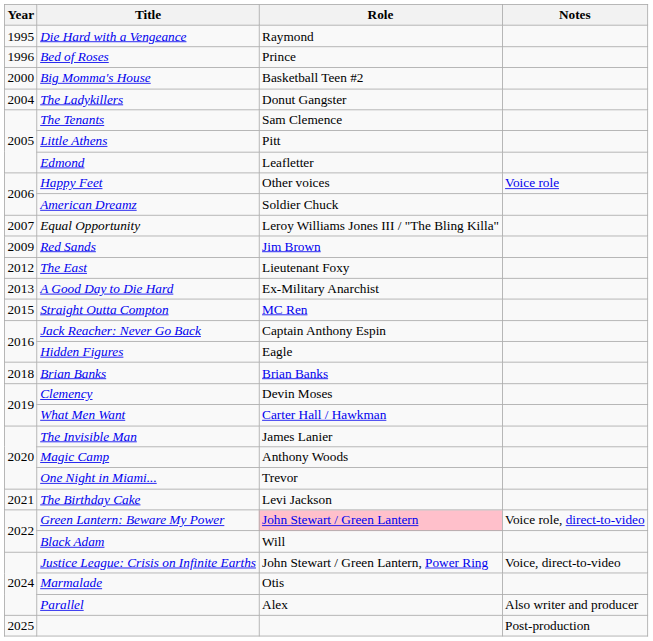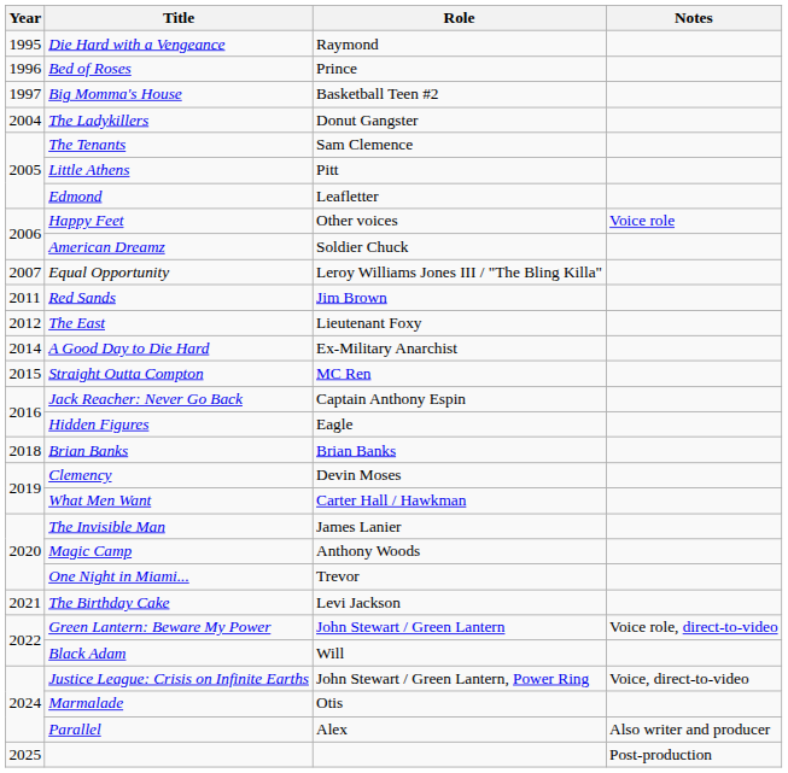 <table class="wikitable sortable">
 <tr>
 <th>Year</th>
 <th>Title</th>
 <th>Role</th>
 <th class="unsortable">Notes</th>
 </tr>
 <tr>
 <td>1995</td>
 <td><em><a href='#'>Die Hard with a Vengeance</a></em></td>
 <td>Raymond</td>
 <td></td>
 </tr>
 <tr>
 <td>1996</td>
 <td><em><a href='#'>Bed of Roses</a></em></td>
 <td>Prince</td>
 <td></td>
 </tr>
 <tr>
-<td>2000</td>
+<td>1997</td>
 <td><em><a href='#'>Big Momma's House</a></em></td>
 <td>Basketball Teen #2</td>
 <td></td>
 </tr>
 <tr>
 <td>2004</td>
 <td><em><a href='#'>The Ladykillers</a></em></td>
 <td>Donut Gangster</td>
 <td></td>
 </tr>
 <tr>
 <td rowspan="3">2005</td>
 <td><em><a href='#'>The Tenants</a></em></td>
 <td>Sam Clemence</td>
 <td></td>
 </tr>
 <tr>
 <td><em><a href='#'>Little Athens</a></em></td>
 <td>Pitt</td>
 <td></td>
 </tr>
 <tr>
 <td><em><a href='#'>Edmond</a></em></td>
 <td>Leafletter</td>
 <td></td>
 </tr>
 <tr>
 <td rowspan="2">2006</td>
 <td><em><a href='#'>Happy Feet</a></em></td>
 <td>Other voices</td>
 <td><a href='#'>Voice role</a></td>
 </tr>
 <tr>
 <td><em><a href='#'>American Dreamz</a></em></td>
 <td>Soldier Chuck</td>
 <td></td>
 </tr>
 <tr>
 <td>2007</td>
 <td><em>Equal Opportunity</em></td>
 <td>Leroy Williams Jones III / "The Bling Killa"</td>
 <td></td>
 </tr>
 <tr>
-<td>2009</td>
+<td>2011</td>
 <td><em><a href='#'>Red Sands</a></em></td>
 <td><a href='#'>Jim Brown</a></td>
 <td></td>
 </tr>
 <tr>
 <td>2012</td>
 <td><em><a href='#'>The East</a></em></td>
 <td>Lieutenant Foxy</td>
 <td></td>
 </tr>
 <tr>
-<td>2013</td>
+<td>2014</td>
 <td><em><a href='#'>A Good Day to Die Hard</a></em></td>
 <td>Ex-Military Anarchist</td>
 <td></td>
 </tr>
 <tr>
 <td>2015</td>
 <td><em><a href='#'>Straight Outta Compton</a></em></td>
 <td><a href='#'>MC Ren</a></td>
 <td></td>
 </tr>
 <tr>
 <td rowspan="2">2016</td>
 <td><em><a href='#'>Jack Reacher: Never Go Back</a></em></td>
 <td>Captain Anthony Espin</td>
 <td></td>
 </tr>
 <tr>
 <td><em><a href='#'>Hidden Figures</a></em></td>
 <td>Eagle</td>
 <td></td>
 </tr>
 <tr>
 <td>2018</td>
 <td><em><a href='#'>Brian Banks</a></em></td>
 <td><a href='#'>Brian Banks</a></td>
 <td></td>
 </tr>
 <tr>
 <td rowspan="2">2019</td>
 <td><em><a href='#'>Clemency</a></em></td>
 <td>Devin Moses</td>
 <td></td>
 </tr>
 <tr>
 <td><em><a href='#'>What Men Want</a></em></td>
 <td><a href='#'>Carter Hall / Hawkman</a></td>
 <td></td>
 </tr>
 <tr>
 <td rowspan="3">2020</td>
 <td><em><a href='#'>The Invisible Man</a></em></td>
 <td>James Lanier</td>
 <td></td>
 </tr>
 <tr>
 <td><em><a href='#'>Magic Camp</a></em></td>
 <td>Anthony Woods</td>
 <td></td>
 </tr>
 <tr>
 <td><em><a href='#'>One Night in Miami...</a></em></td>
 <td>Trevor</td>
 <td></td>
 </tr>
 <tr>
 <td>2021</td>
 <td><em><a href='#'>The Birthday Cake</a></em></td>
 <td>Levi Jackson</td>
 <td></td>
 </tr>
 <tr>
 <td rowspan="2">2022</td>
 <td><em><a href='#'>Green Lantern: Beware My Power</a></em></td>
-<td style="background: pink;"><a href='#'>John Stewart / Green Lantern</a></td>
+<td><a href='#'>John Stewart / Green Lantern</a></td>
 <td>Voice role, <a href='#'>direct-to-video</a></td>
 </tr>
 <tr>
 <td><em><a href='#'>Black Adam</a></em></td>
 <td>Will</td>
 <td></td>
 </tr>
 <tr>
 <td rowspan="3">2024</td>
 <td><em><a href='#'>Justice League: Crisis on Infinite Earths</a></em></td>
 <td>John Stewart / Green Lantern, <a href='#'>Power Ring</a></td>
 <td>Voice, direct-to-video</td>
 </tr>
 <tr>
 <td><em><a href='#'>Marmalade</a></em></td>
 <td>Otis</td>
 <td></td>
 </tr>
 <tr>
 <td><em><a href='#'>Parallel</a></em></td>
 <td>Alex</td>
 <td>Also writer and producer</td>
 </tr>
 <tr>
 <td>2025</td>
 <td></td>
 <td></td>
 <td>Post-production</td>
 </tr>
 </table>
